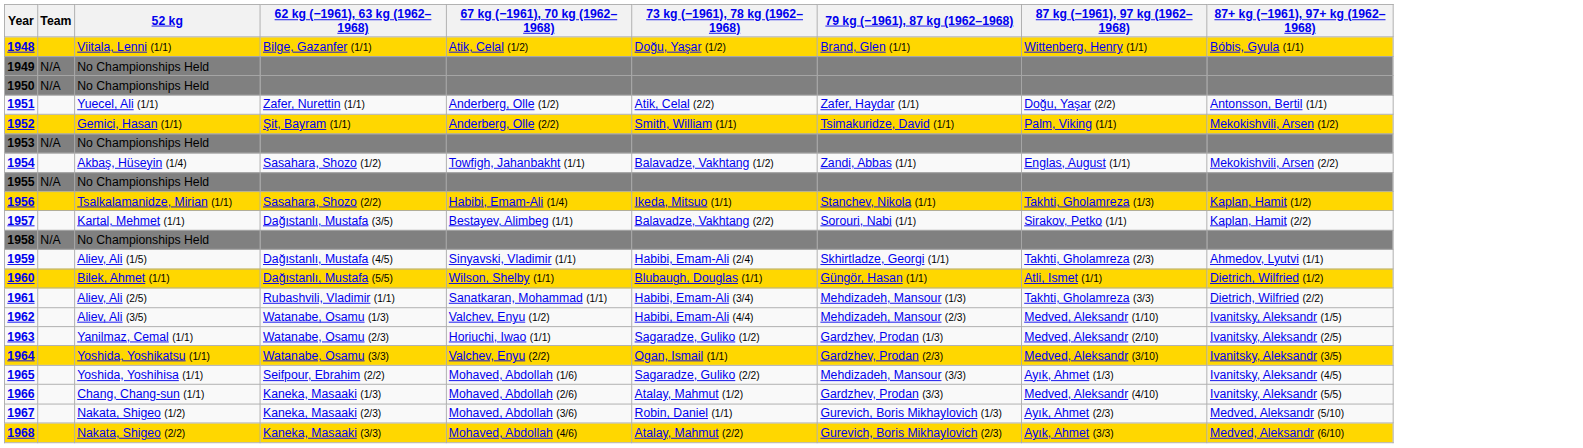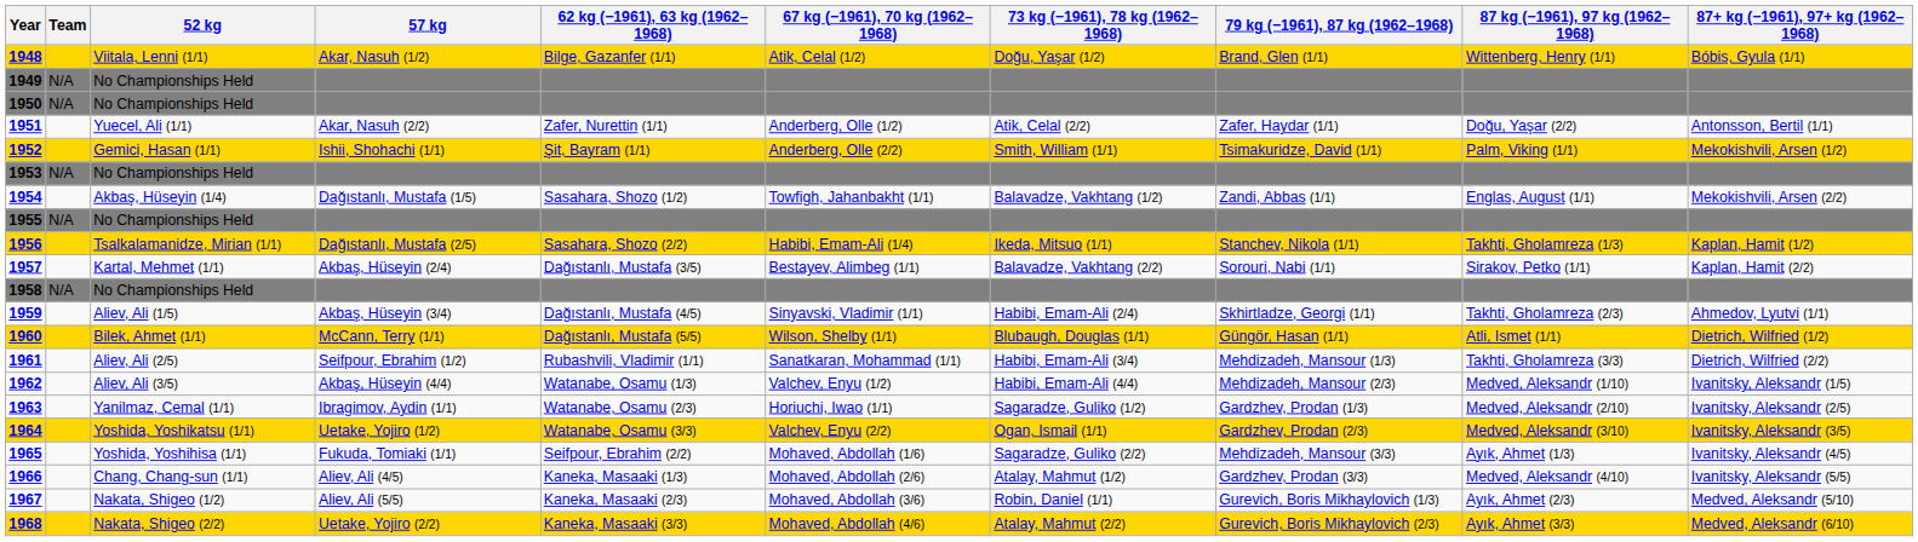 <table class="wikitable sortable"  style="font-size: 85%">
 <tr>
 <th>Year</th>
 <th>Team</th>
 <th width=200><a href='#'>52 kg</a></th>
+<th width=200><a href='#'>57 kg</a></th>
 <th width=200><a href='#'>62 kg (−1961), 63 kg (1962–1968)</a></th>
 <th width=200><a href='#'>67 kg (−1961), 70 kg (1962–1968)</a></th>
 <th width=200><a href='#'>73 kg (−1961), 78 kg (1962–1968)</a></th>
 <th width=220><a href='#'>79 kg (−1961), 87 kg (1962–1968)</a></th>
 <th width=200><a href='#'>87 kg (−1961), 97 kg (1962–1968)</a></th>
 <th width=200><a href='#'>87+ kg (−1961), 97+ kg (1962–1968)</a></th>
 </tr>
 <tr>
 <td bgcolor="GOLD"><strong><a href='#'>1948</a></strong></td>
 <td bgcolor="GOLD"></td>
 <td bgcolor="GOLD"> <a href='#'>Viitala, Lenni</a> <small>(1/1)</small></td>
+<td bgcolor="GOLD"> <a href='#'>Akar, Nasuh</a> <small>(1/2)</small></td>
 <td bgcolor="GOLD"> <a href='#'>Bilge, Gazanfer</a> <small>(1/1)</small></td>
 <td bgcolor="GOLD"> <a href='#'>Atik, Celal</a> <small>(1/2)</small></td>
 <td bgcolor="GOLD"> <a href='#'>Doğu, Yaşar</a> <small>(1/2)</small></td>
 <td bgcolor="GOLD"> <a href='#'>Brand, Glen</a> <small>(1/1)</small></td>
 <td bgcolor="GOLD"> <a href='#'>Wittenberg, Henry</a> <small>(1/1)</small></td>
 <td bgcolor="GOLD"> <a href='#'>Bóbis, Gyula</a> <small>(1/1)</small></td>
 </tr>
 <tr>
 <td bgcolor = "GRAY"><strong>1949</strong></td>
 <td bgcolor = "GRAY">N/A</td>
 <td bgcolor="GRAY">No Championships Held</td>
 <td bgcolor="GRAY"></td>
 <td bgcolor="GRAY"></td>
 <td bgcolor="GRAY"></td>
 <td bgcolor="GRAY"></td>
 <td bgcolor="GRAY"></td>
 <td bgcolor="GRAY"></td>
+<td bgcolor="GRAY"></td>
 </tr>
 <tr>
 <td bgcolor = "GRAY"><strong>1950</strong></td>
 <td bgcolor = "GRAY">N/A</td>
 <td bgcolor="GRAY">No Championships Held</td>
 <td bgcolor="GRAY"></td>
 <td bgcolor="GRAY"></td>
 <td bgcolor="GRAY"></td>
 <td bgcolor="GRAY"></td>
 <td bgcolor="GRAY"></td>
 <td bgcolor="GRAY"></td>
+<td bgcolor="GRAY"></td>
 </tr>
 <tr>
 <td><strong><a href='#'>1951</a></strong></td>
 <td></td>
 <td> <a href='#'>Yuecel, Ali</a> <small>(1/1)</small></td>
+<td> <a href='#'>Akar, Nasuh</a> <small>(2/2)</small></td>
 <td> <a href='#'>Zafer, Nurettin</a> <small>(1/1)</small></td>
 <td> <a href='#'>Anderberg, Olle</a> <small>(1/2)</small></td>
 <td> <a href='#'>Atik, Celal</a> <small>(2/2)</small></td>
 <td> <a href='#'>Zafer, Haydar</a> <small>(1/1)</small></td>
 <td> <a href='#'>Doğu, Yaşar</a> <small>(2/2)</small></td>
 <td> <a href='#'>Antonsson, Bertil</a> <small>(1/1)</small></td>
 </tr>
 <tr>
 <td bgcolor="GOLD"><strong><a href='#'>1952</a></strong></td>
 <td bgcolor="GOLD"></td>
 <td bgcolor="GOLD"> <a href='#'>Gemici, Hasan</a> <small>(1/1)</small></td>
+<td bgcolor="GOLD"> <a href='#'>Ishii, Shohachi</a> <small>(1/1)</small></td>
 <td bgcolor="GOLD"> <a href='#'>Şit, Bayram</a> <small>(1/1)</small></td>
 <td bgcolor="GOLD"> <a href='#'>Anderberg, Olle</a> <small>(2/2)</small></td>
 <td bgcolor="GOLD"> <a href='#'>Smith, William</a> <small>(1/1)</small></td>
 <td bgcolor="GOLD"> <a href='#'>Tsimakuridze, David</a> <small>(1/1)</small></td>
 <td bgcolor="GOLD"> <a href='#'>Palm, Viking</a> <small>(1/1)</small></td>
 <td bgcolor="GOLD"> <a href='#'>Mekokishvili, Arsen</a> <small>(1/2)</small></td>
 </tr>
 <tr>
 <td bgcolor = "GRAY"><strong>1953</strong></td>
 <td bgcolor = "GRAY">N/A</td>
 <td bgcolor="GRAY">No Championships Held</td>
 <td bgcolor="GRAY"></td>
 <td bgcolor="GRAY"></td>
 <td bgcolor="GRAY"></td>
 <td bgcolor="GRAY"></td>
 <td bgcolor="GRAY"></td>
 <td bgcolor="GRAY"></td>
+<td bgcolor="GRAY"></td>
 </tr>
 <tr>
 <td><strong><a href='#'>1954</a></strong></td>
 <td></td>
 <td> <a href='#'>Akbaş, Hüseyin</a> <small>(1/4)</small></td>
+<td> <a href='#'>Dağıstanlı, Mustafa</a> <small>(1/5)</small></td>
 <td> <a href='#'>Sasahara, Shozo</a> <small>(1/2)</small></td>
 <td> <a href='#'>Towfigh, Jahanbakht</a> <small>(1/1)</small></td>
 <td> <a href='#'>Balavadze, Vakhtang</a> <small>(1/2)</small></td>
 <td> <a href='#'>Zandi, Abbas</a> <small>(1/1)</small></td>
 <td> <a href='#'>Englas, August</a> <small>(1/1)</small></td>
 <td> <a href='#'>Mekokishvili, Arsen</a> <small> (2/2)</small></td>
 </tr>
 <tr>
 <td bgcolor = "GRAY"><strong>1955</strong></td>
 <td bgcolor = "GRAY">N/A</td>
 <td bgcolor="GRAY">No Championships Held</td>
 <td bgcolor="GRAY"></td>
 <td bgcolor="GRAY"></td>
 <td bgcolor="GRAY"></td>
 <td bgcolor="GRAY"></td>
 <td bgcolor="GRAY"></td>
 <td bgcolor="GRAY"></td>
+<td bgcolor="GRAY"></td>
 </tr>
 <tr>
 <td bgcolor="GOLD"><strong><a href='#'>1956</a></strong></td>
 <td bgcolor="GOLD"></td>
 <td bgcolor="GOLD"> <a href='#'>Tsalkalamanidze, Mirian</a> <small>(1/1)</small></td>
+<td bgcolor="GOLD"> <a href='#'>Dağıstanlı, Mustafa</a> <small>(2/5)</small></td>
 <td bgcolor="GOLD"> <a href='#'>Sasahara, Shozo</a> <small>(2/2)</small></td>
 <td bgcolor="GOLD"> <a href='#'>Habibi, Emam-Ali</a> <small>(1/4)</small></td>
 <td bgcolor="GOLD"> <a href='#'>Ikeda, Mitsuo</a> <small>(1/1)</small></td>
 <td bgcolor="GOLD"> <a href='#'>Stanchev, Nikola</a> <small>(1/1)</small></td>
 <td bgcolor="GOLD"> <a href='#'>Takhti, Gholamreza</a> <small>(1/3)</small></td>
 <td bgcolor="GOLD"> <a href='#'>Kaplan, Hamit</a> <small>(1/2)</small></td>
 </tr>
 <tr>
 <td><strong><a href='#'>1957</a></strong></td>
 <td></td>
 <td> <a href='#'>Kartal, Mehmet</a> <small>(1/1)</small></td>
+<td> <a href='#'>Akbaş, Hüseyin</a> <small>(2/4)</small></td>
 <td> <a href='#'>Dağıstanlı, Mustafa</a> <small>(3/5)</small></td>
 <td> <a href='#'>Bestayev, Alimbeg</a> <small>(1/1)</small></td>
 <td> <a href='#'>Balavadze, Vakhtang</a> <small>(2/2)</small></td>
 <td> <a href='#'>Sorouri, Nabi</a> <small>(1/1)</small></td>
 <td> <a href='#'>Sirakov, Petko</a> <small>(1/1)</small></td>
 <td> <a href='#'>Kaplan, Hamit</a> <small> (2/2)</small></td>
 </tr>
 <tr>
 <td bgcolor = "GRAY"><strong>1958</strong></td>
 <td bgcolor = "GRAY">N/A</td>
 <td bgcolor="GRAY">No Championships Held</td>
 <td bgcolor="GRAY"></td>
 <td bgcolor="GRAY"></td>
 <td bgcolor="GRAY"></td>
 <td bgcolor="GRAY"></td>
 <td bgcolor="GRAY"></td>
 <td bgcolor="GRAY"></td>
+<td bgcolor="GRAY"></td>
 </tr>
 <tr>
 <td><strong><a href='#'>1959</a></strong></td>
 <td></td>
 <td> <a href='#'>Aliev, Ali</a> <small>(1/5)</small></td>
+<td> <a href='#'>Akbaş, Hüseyin</a> <small>(3/4)</small></td>
 <td> <a href='#'>Dağıstanlı, Mustafa</a> <small>(4/5)</small></td>
 <td> <a href='#'>Sinyavski, Vladimir</a> <small>(1/1)</small></td>
 <td> <a href='#'>Habibi, Emam-Ali</a> <small>(2/4)</small></td>
 <td> <a href='#'>Skhirtladze, Georgi</a> <small>(1/1)</small></td>
 <td> <a href='#'>Takhti, Gholamreza</a> <small>(2/3)</small></td>
 <td> <a href='#'>Ahmedov, Lyutvi</a> <small>(1/1)</small></td>
 </tr>
 <tr>
 <td bgcolor="GOLD"><strong><a href='#'>1960</a></strong></td>
 <td bgcolor="GOLD"></td>
 <td bgcolor="GOLD"> <a href='#'>Bilek, Ahmet</a> <small>(1/1)</small></td>
+<td bgcolor="GOLD">  <a href='#'>McCann, Terry</a> <small>(1/1)</small></td>
 <td bgcolor="GOLD"> <a href='#'>Dağıstanlı, Mustafa</a> <small>(5/5)</small></td>
 <td bgcolor="GOLD"> <a href='#'>Wilson, Shelby</a> <small>(1/1)</small></td>
 <td bgcolor="GOLD"> <a href='#'>Blubaugh, Douglas</a> <small>(1/1)</small></td>
 <td bgcolor="GOLD"> <a href='#'>Güngör, Hasan</a> <small>(1/1)</small></td>
 <td bgcolor="GOLD"> <a href='#'>Atli, Ismet</a> <small>(1/1)</small></td>
 <td bgcolor="GOLD"> <a href='#'>Dietrich, Wilfried</a> <small>(1/2)</small></td>
 </tr>
 <tr>
 <td><strong><a href='#'>1961</a></strong></td>
 <td></td>
 <td> <a href='#'>Aliev, Ali</a> <small>(2/5)</small></td>
+<td> <a href='#'>Seifpour, Ebrahim</a> <small>(1/2)</small></td>
 <td> <a href='#'>Rubashvili, Vladimir</a> <small>(1/1)</small></td>
 <td> <a href='#'>Sanatkaran, Mohammad</a> <small>(1/1)</small></td>
 <td> <a href='#'>Habibi, Emam-Ali</a> <small>(3/4)</small></td>
 <td> <a href='#'>Mehdizadeh, Mansour</a> <small>(1/3)</small></td>
 <td> <a href='#'>Takhti, Gholamreza</a> <small>(3/3)</small></td>
 <td> <a href='#'>Dietrich, Wilfried</a> <small> (2/2)</small></td>
 </tr>
 <tr>
 <td><strong><a href='#'>1962</a></strong></td>
 <td></td>
 <td> <a href='#'>Aliev, Ali</a> <small>(3/5)</small></td>
+<td> <a href='#'>Akbaş, Hüseyin</a> <small>(4/4)</small></td>
 <td> <a href='#'>Watanabe, Osamu</a> <small>(1/3)</small></td>
 <td> <a href='#'>Valchev, Enyu</a> <small>(1/2)</small></td>
 <td> <a href='#'>Habibi, Emam-Ali</a> <small>(4/4)</small></td>
 <td> <a href='#'>Mehdizadeh, Mansour</a> <small>(2/3)</small></td>
 <td> <a href='#'>Medved, Aleksandr</a> <small>(1/10)</small></td>
 <td> <a href='#'>Ivanitsky, Aleksandr</a> <small>(1/5)</small></td>
 </tr>
 <tr>
 <td><strong><a href='#'>1963</a></strong></td>
 <td></td>
 <td> <a href='#'>Yanilmaz, Cemal</a> <small>(1/1)</small></td>
+<td> <a href='#'>Ibragimov, Aydin</a> <small>(1/1)</small></td>
 <td> <a href='#'>Watanabe, Osamu</a> <small>(2/3)</small></td>
 <td> <a href='#'>Horiuchi, Iwao</a> <small>(1/1)</small></td>
 <td> <a href='#'>Sagaradze, Guliko</a> <small>(1/2)</small></td>
 <td> <a href='#'>Gardzhev, Prodan</a> <small>(1/3)</small></td>
 <td> <a href='#'>Medved, Aleksandr</a> <small>(2/10)</small></td>
 <td> <a href='#'>Ivanitsky, Aleksandr</a> <small> (2/5)</small></td>
 </tr>
 <tr>
 <td bgcolor="GOLD"><strong><a href='#'>1964</a></strong></td>
 <td bgcolor="GOLD"></td>
 <td bgcolor="GOLD"> <a href='#'>Yoshida, Yoshikatsu</a> <small>(1/1)</small></td>
+<td bgcolor="GOLD"> <a href='#'>Uetake, Yojiro</a> <small>(1/2)</small></td>
 <td bgcolor="GOLD"> <a href='#'>Watanabe, Osamu</a> <small>(3/3)</small></td>
 <td bgcolor="GOLD"> <a href='#'>Valchev, Enyu</a> <small>(2/2)</small></td>
 <td bgcolor="GOLD"> <a href='#'>Ogan, Ismail</a> <small>(1/1)</small></td>
 <td bgcolor="GOLD"> <a href='#'>Gardzhev, Prodan</a> <small>(2/3)</small></td>
 <td bgcolor="GOLD"> <a href='#'>Medved, Aleksandr</a> <small>(3/10)</small></td>
 <td bgcolor="GOLD"> <a href='#'>Ivanitsky, Aleksandr</a> <small> (3/5)</small></td>
 </tr>
 <tr>
 <td><strong><a href='#'>1965</a></strong></td>
 <td></td>
 <td> <a href='#'>Yoshida, Yoshihisa</a> <small>(1/1)</small></td>
+<td> <a href='#'>Fukuda, Tomiaki</a> <small>(1/1)</small></td>
 <td> <a href='#'>Seifpour, Ebrahim</a> <small>(2/2)</small></td>
 <td> <a href='#'>Mohaved, Abdollah</a> <small>(1/6)</small></td>
 <td> <a href='#'>Sagaradze, Guliko</a> <small>(2/2)</small></td>
 <td> <a href='#'>Mehdizadeh, Mansour</a> <small>(3/3)</small></td>
 <td> <a href='#'>Ayık, Ahmet</a> <small>(1/3)</small></td>
 <td> <a href='#'>Ivanitsky, Aleksandr</a> <small> (4/5)</small></td>
 </tr>
 <tr>
 <td><strong><a href='#'>1966</a></strong></td>
 <td></td>
 <td> <a href='#'>Chang, Chang-sun</a> <small>(1/1)</small></td>
+<td> <a href='#'>Aliev, Ali</a> <small>(4/5)</small></td>
 <td> <a href='#'>Kaneka, Masaaki</a> <small>(1/3)</small></td>
 <td> <a href='#'>Mohaved, Abdollah</a> <small>(2/6)</small></td>
 <td> <a href='#'>Atalay, Mahmut</a> <small>(1/2)</small></td>
 <td> <a href='#'>Gardzhev, Prodan</a> <small>(3/3)</small></td>
 <td> <a href='#'>Medved, Aleksandr</a> <small>(4/10)</small></td>
 <td> <a href='#'>Ivanitsky, Aleksandr</a> <small> (5/5)</small></td>
 </tr>
 <tr>
 <td><strong><a href='#'>1967</a></strong></td>
 <td></td>
 <td> <a href='#'>Nakata, Shigeo</a> <small>(1/2)</small></td>
+<td> <a href='#'>Aliev, Ali</a> <small>(5/5)</small></td>
 <td> <a href='#'>Kaneka, Masaaki</a> <small>(2/3)</small></td>
 <td> <a href='#'>Mohaved, Abdollah</a> <small>(3/6)</small></td>
 <td> <a href='#'>Robin, Daniel</a> <small>(1/1)</small></td>
 <td> <a href='#'>Gurevich, Boris Mikhaylovich</a> <small>(1/3)</small></td>
 <td> <a href='#'>Ayık, Ahmet</a> <small> (2/3)</small></td>
 <td> <a href='#'>Medved, Aleksandr</a> <small>(5/10)</small></td>
 </tr>
 <tr>
 <td bgcolor="GOLD"><strong><a href='#'>1968</a></strong></td>
 <td bgcolor="GOLD"></td>
 <td bgcolor="GOLD"> <a href='#'>Nakata, Shigeo</a> <small>(2/2)</small></td>
+<td bgcolor="GOLD">  <a href='#'>Uetake, Yojiro</a> <small>(2/2)</small></td>
 <td bgcolor="GOLD"> <a href='#'>Kaneka, Masaaki</a> <small>(3/3)</small></td>
 <td bgcolor="GOLD"> <a href='#'>Mohaved, Abdollah</a> <small>(4/6)</small></td>
 <td bgcolor="GOLD"> <a href='#'>Atalay, Mahmut</a> <small>(2/2)</small></td>
 <td bgcolor="GOLD"> <a href='#'>Gurevich, Boris Mikhaylovich</a> <small>(2/3)</small></td>
 <td bgcolor="GOLD"> <a href='#'>Ayık, Ahmet</a> <small> (3/3)</small></td>
 <td bgcolor="GOLD"> <a href='#'>Medved, Aleksandr</a> <small>(6/10)</small></td>
 </tr>
 </table>
